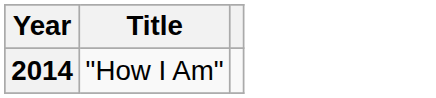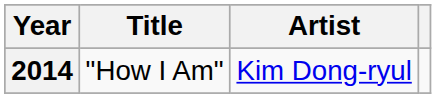 <table class="wikitable sortable plainrowheaders">
 <tr>
 <th scope="col">Year</th>
 <th scope="col">Title</th>
+<th scope="col">Artist</th>
 <th scope="col" class="unsortable"></th>
 </tr>
 <tr>
 <th scope="row">2014</th>
 <td>"How I Am"</td>
+<td><a href='#'>Kim Dong-ryul</a></td>
 <td style="text-align:center;"></td>
 </tr>
 </table>
